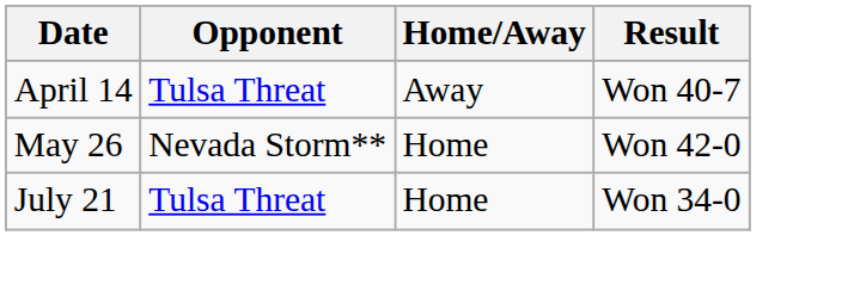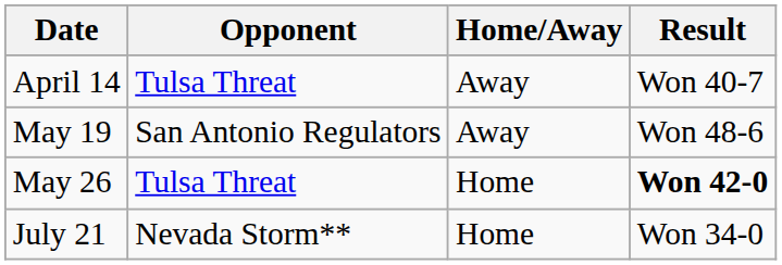 <table class="wikitable">
 <tr>
 <th>Date</th>
 <th>Opponent</th>
 <th>Home/Away</th>
 <th>Result</th>
 </tr>
 <tr>
 <td>April 14</td>
 <td><a href='#'>Tulsa Threat</a></td>
 <td>Away</td>
 <td>Won 40-7</td>
 </tr>
 <tr>
+<td>May 19</td>
+<td>San Antonio Regulators</td>
+<td>Away</td>
+<td>Won 48-6</td>
+</tr>
+<tr>
 <td>May 26</td>
-<td>Nevada Storm**</td>
+<td><a href='#'>Tulsa Threat</a></td>
 <td>Home</td>
-<td>Won 42-0</td>
+<td><strong>Won 42-0</strong></td>
 </tr>
 <tr>
 <td>July 21</td>
-<td><a href='#'>Tulsa Threat</a></td>
+<td>Nevada Storm**</td>
 <td>Home</td>
 <td>Won 34-0</td>
 </tr>
 </table>
